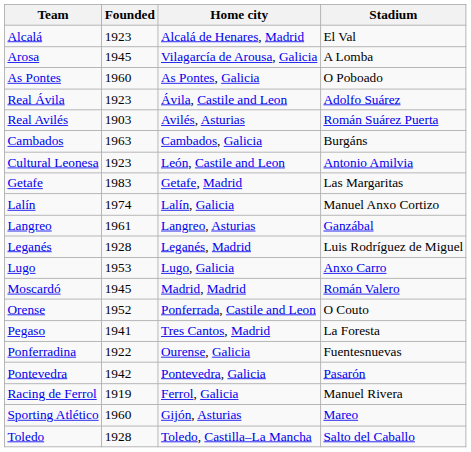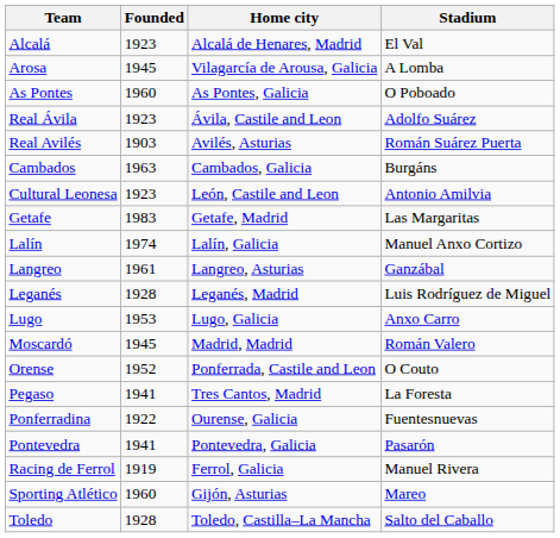 <table class="wikitable sortable">
 <tr>
 <th>Team</th>
 <th>Founded</th>
 <th>Home city</th>
 <th>Stadium</th>
 </tr>
 <tr>
 <td><a href='#'>Alcalá</a></td>
 <td>1923</td>
 <td><a href='#'>Alcalá de Henares</a>, <a href='#'>Madrid</a></td>
 <td>El Val</td>
 </tr>
 <tr>
 <td><a href='#'>Arosa</a></td>
 <td>1945</td>
 <td><a href='#'>Vilagarcía de Arousa</a>, <a href='#'>Galicia</a></td>
 <td>A Lomba</td>
 </tr>
 <tr>
 <td><a href='#'>As Pontes</a></td>
 <td>1960</td>
 <td><a href='#'>As Pontes</a>, <a href='#'>Galicia</a></td>
 <td>O Poboado</td>
 </tr>
 <tr>
 <td><a href='#'>Real Ávila</a></td>
 <td>1923</td>
 <td><a href='#'>Ávila</a>, <a href='#'>Castile and Leon</a></td>
 <td><a href='#'>Adolfo Suárez</a></td>
 </tr>
 <tr>
 <td><a href='#'>Real Avilés</a></td>
 <td>1903</td>
 <td><a href='#'>Avilés</a>, <a href='#'>Asturias</a></td>
 <td><a href='#'>Román Suárez Puerta</a></td>
 </tr>
 <tr>
 <td><a href='#'>Cambados</a></td>
 <td>1963</td>
 <td><a href='#'>Cambados</a>, <a href='#'>Galicia</a></td>
 <td>Burgáns</td>
 </tr>
 <tr>
 <td><a href='#'>Cultural Leonesa</a></td>
 <td>1923</td>
 <td><a href='#'>León</a>, <a href='#'>Castile and Leon</a></td>
 <td><a href='#'>Antonio Amilvia</a></td>
 </tr>
 <tr>
 <td><a href='#'>Getafe</a></td>
 <td>1983</td>
 <td><a href='#'>Getafe</a>, <a href='#'>Madrid</a></td>
 <td>Las Margaritas</td>
 </tr>
 <tr>
 <td><a href='#'>Lalín</a></td>
 <td>1974</td>
 <td><a href='#'>Lalín</a>, <a href='#'>Galicia</a></td>
 <td>Manuel Anxo Cortizo</td>
 </tr>
 <tr>
 <td><a href='#'>Langreo</a></td>
 <td>1961</td>
 <td><a href='#'>Langreo</a>, <a href='#'>Asturias</a></td>
 <td><a href='#'>Ganzábal</a></td>
 </tr>
 <tr>
 <td><a href='#'>Leganés</a></td>
 <td>1928</td>
 <td><a href='#'>Leganés</a>, <a href='#'>Madrid</a></td>
 <td>Luis Rodríguez de Miguel</td>
 </tr>
 <tr>
 <td><a href='#'>Lugo</a></td>
 <td>1953</td>
 <td><a href='#'>Lugo</a>, <a href='#'>Galicia</a></td>
 <td><a href='#'>Anxo Carro</a></td>
 </tr>
 <tr>
 <td><a href='#'>Moscardó</a></td>
 <td>1945</td>
 <td><a href='#'>Madrid</a>, <a href='#'>Madrid</a></td>
 <td><a href='#'>Román Valero</a></td>
 </tr>
 <tr>
 <td><a href='#'>Orense</a></td>
 <td>1952</td>
 <td><a href='#'>Ponferrada</a>, <a href='#'>Castile and Leon</a></td>
 <td>O Couto</td>
 </tr>
 <tr>
 <td><a href='#'>Pegaso</a></td>
 <td>1941</td>
 <td><a href='#'>Tres Cantos</a>, <a href='#'>Madrid</a></td>
 <td>La Foresta</td>
 </tr>
 <tr>
 <td><a href='#'>Ponferradina</a></td>
 <td>1922</td>
 <td><a href='#'>Ourense</a>, <a href='#'>Galicia</a></td>
 <td>Fuentesnuevas</td>
 </tr>
 <tr>
 <td><a href='#'>Pontevedra</a></td>
-<td>1942</td>
+<td>1941</td>
 <td><a href='#'>Pontevedra</a>, <a href='#'>Galicia</a></td>
 <td><a href='#'>Pasarón</a></td>
 </tr>
 <tr>
 <td><a href='#'>Racing de Ferrol</a></td>
 <td>1919</td>
 <td><a href='#'>Ferrol</a>, <a href='#'>Galicia</a></td>
 <td>Manuel Rivera</td>
 </tr>
 <tr>
 <td><a href='#'>Sporting Atlético</a></td>
 <td>1960</td>
 <td><a href='#'>Gijón</a>, <a href='#'>Asturias</a></td>
 <td><a href='#'>Mareo</a></td>
 </tr>
 <tr>
 <td><a href='#'>Toledo</a></td>
 <td>1928</td>
 <td><a href='#'>Toledo</a>, <a href='#'>Castilla–La Mancha</a></td>
 <td><a href='#'>Salto del Caballo</a></td>
 </tr>
 </table>
